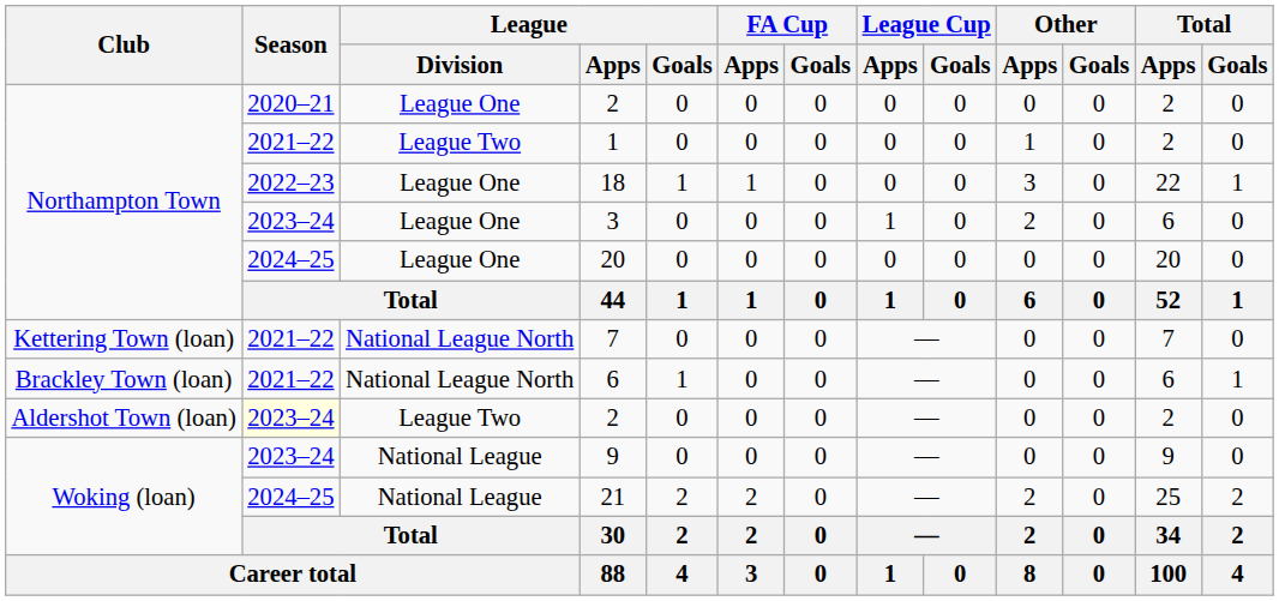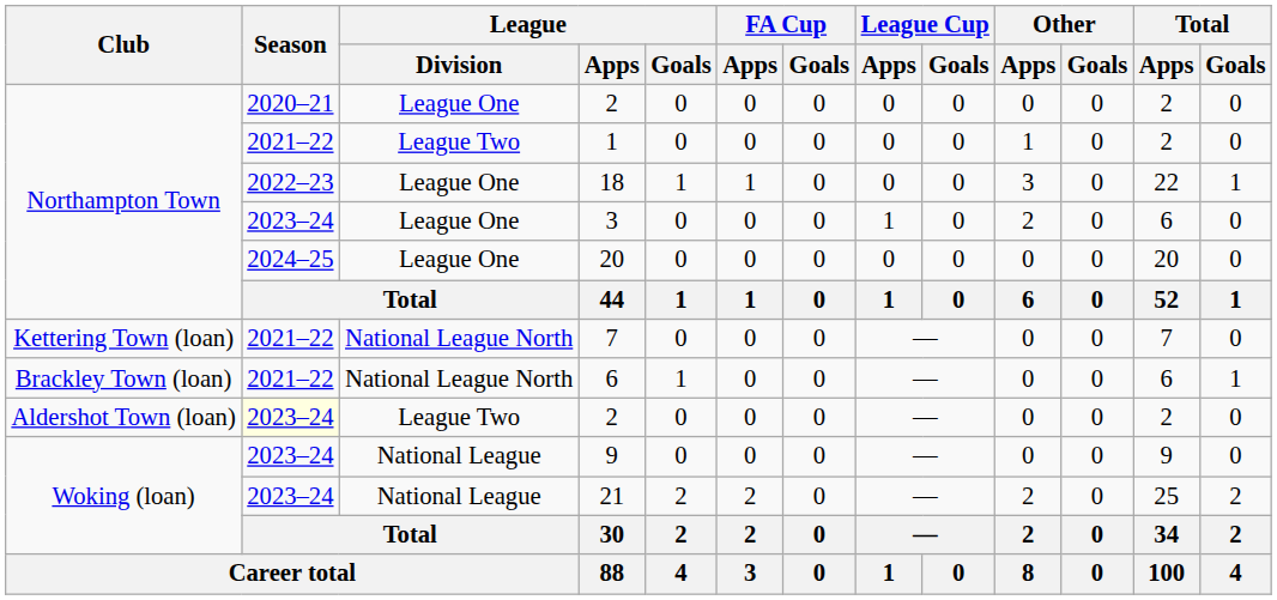 <table class="wikitable" style="text-align:center">
 <tr>
 <th rowspan="2">Club</th>
 <th rowspan="2">Season</th>
 <th colspan="3">League</th>
 <th colspan="2"><a href='#'>FA Cup</a></th>
 <th colspan="2"><a href='#'>League Cup</a></th>
 <th colspan="2">Other</th>
 <th colspan="2">Total</th>
 </tr>
 <tr>
 <th>Division</th>
 <th>Apps</th>
 <th>Goals</th>
 <th>Apps</th>
 <th>Goals</th>
 <th>Apps</th>
 <th>Goals</th>
 <th>Apps</th>
 <th>Goals</th>
 <th>Apps</th>
 <th>Goals</th>
 </tr>
 <tr>
 <td rowspan="6"><a href='#'>Northampton Town</a></td>
 <td><a href='#'>2020–21</a></td>
 <td><a href='#'>League One</a></td>
 <td>2</td>
 <td>0</td>
 <td>0</td>
 <td>0</td>
 <td>0</td>
 <td>0</td>
 <td>0</td>
 <td>0</td>
 <td>2</td>
 <td>0</td>
 </tr>
 <tr>
 <td><a href='#'>2021–22</a></td>
 <td><a href='#'>League Two</a></td>
 <td>1</td>
 <td>0</td>
 <td>0</td>
 <td>0</td>
 <td>0</td>
 <td>0</td>
 <td>1</td>
 <td>0</td>
 <td>2</td>
 <td>0</td>
 </tr>
 <tr>
 <td><a href='#'>2022–23</a></td>
 <td>League One</td>
 <td>18</td>
 <td>1</td>
 <td>1</td>
 <td>0</td>
 <td>0</td>
 <td>0</td>
 <td>3</td>
 <td>0</td>
 <td>22</td>
 <td>1</td>
 </tr>
 <tr>
 <td><a href='#'>2023–24</a></td>
 <td>League One</td>
 <td>3</td>
 <td>0</td>
 <td>0</td>
 <td>0</td>
 <td>1</td>
 <td>0</td>
 <td>2</td>
 <td>0</td>
 <td>6</td>
 <td>0</td>
 </tr>
 <tr>
 <td><a href='#'>2024–25</a></td>
 <td>League One</td>
 <td>20</td>
 <td>0</td>
 <td>0</td>
 <td>0</td>
 <td>0</td>
 <td>0</td>
 <td>0</td>
 <td>0</td>
 <td>20</td>
 <td>0</td>
 </tr>
 <tr>
 <th colspan="2">Total</th>
 <th>44</th>
 <th>1</th>
 <th>1</th>
 <th>0</th>
 <th>1</th>
 <th>0</th>
 <th>6</th>
 <th>0</th>
 <th>52</th>
 <th>1</th>
 </tr>
 <tr>
 <td><a href='#'>Kettering Town</a> (loan)</td>
 <td><a href='#'>2021–22</a></td>
 <td><a href='#'>National League North</a></td>
 <td>7</td>
 <td>0</td>
 <td>0</td>
 <td>0</td>
 <td colspan="2">—</td>
 <td>0</td>
 <td>0</td>
 <td>7</td>
 <td>0</td>
 </tr>
 <tr>
 <td><a href='#'>Brackley Town</a> (loan)</td>
 <td><a href='#'>2021–22</a></td>
 <td>National League North</td>
 <td>6</td>
 <td>1</td>
 <td>0</td>
 <td>0</td>
 <td colspan="2">—</td>
 <td>0</td>
 <td>0</td>
 <td>6</td>
 <td>1</td>
 </tr>
 <tr>
 <td><a href='#'>Aldershot Town</a> (loan)</td>
 <td style="background: lightyellow;"><a href='#'>2023–24</a></td>
 <td>League Two</td>
 <td>2</td>
 <td>0</td>
 <td>0</td>
 <td>0</td>
 <td colspan="2">—</td>
 <td>0</td>
 <td>0</td>
 <td>2</td>
 <td>0</td>
 </tr>
 <tr>
 <td rowspan="3"><a href='#'>Woking</a> (loan)</td>
 <td><a href='#'>2023–24</a></td>
 <td>National League</td>
 <td>9</td>
 <td>0</td>
 <td>0</td>
 <td>0</td>
 <td colspan="2">—</td>
 <td>0</td>
 <td>0</td>
 <td>9</td>
 <td>0</td>
 </tr>
 <tr>
-<td><a href='#'>2024–25</a></td>
+<td><a href='#'>2023–24</a></td>
 <td>National League</td>
 <td>21</td>
 <td>2</td>
 <td>2</td>
 <td>0</td>
 <td colspan="2">—</td>
 <td>2</td>
 <td>0</td>
 <td>25</td>
 <td>2</td>
 </tr>
 <tr>
 <th colspan="2">Total</th>
 <th>30</th>
 <th>2</th>
 <th>2</th>
 <th>0</th>
 <th colspan="2">—</th>
 <th>2</th>
 <th>0</th>
 <th>34</th>
 <th>2</th>
 </tr>
 <tr>
 <th colspan="3">Career total</th>
 <th>88</th>
 <th>4</th>
 <th>3</th>
 <th>0</th>
 <th>1</th>
 <th>0</th>
 <th>8</th>
 <th>0</th>
 <th>100</th>
 <th>4</th>
 </tr>
 </table>
